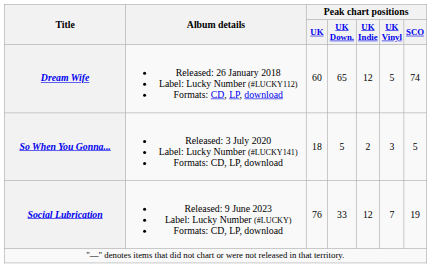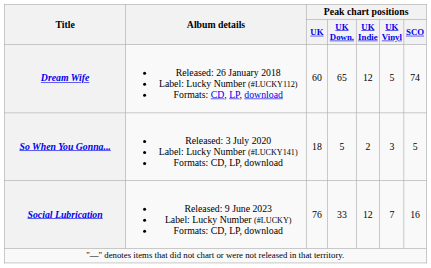 <table class="wikitable plainrowheaders" style="text-align:center;">
 <tr>
 <th scope="col" rowspan="2" style="width:12em;">Title</th>
 <th scope="col" rowspan="2" style="width:18em;">Album details</th>
 <th scope="col" colspan="5">Peak chart positions</th>
 </tr>
 <tr>
 <th style="width:2em;font-size:90%;"><a href='#'>UK</a><br></th>
 <th style="width:2em;font-size:90%;"><a href='#'>UK<br>Down.</a><br></th>
 <th style="width:2em;font-size:90%;"><a href='#'>UK<br>Indie</a><br></th>
 <th style="width:2em;font-size:90%;"><a href='#'>UK<br>Vinyl</a><br></th>
 <th style="width:2em;font-size:90%;"><a href='#'>SCO</a><br></th>
 </tr>
 <tr>
 <th scope="row"><em><a href='#'>Dream Wife</a></em></th>
 <td><br><ul><li>Released: 26 January 2018</li><li>Label: Lucky Number <small>(#LUCKY112)</small></li><li>Formats: <a href='#'>CD</a>, <a href='#'>LP</a>, <a href='#'>download</a></li></ul></td>
 <td>60</td>
 <td>65</td>
 <td>12</td>
 <td>5</td>
 <td>74</td>
 </tr>
 <tr>
 <th scope="row"><em><a href='#'>So When You Gonna...</a></em></th>
 <td><br><ul><li>Released: 3 July 2020</li><li>Label: Lucky Number <small>(#LUCKY141)</small></li><li>Formats: CD, LP, download</li></ul></td>
 <td>18</td>
 <td>5</td>
 <td>2</td>
 <td>3</td>
 <td>5</td>
 </tr>
 <tr>
 <th scope="row"><em><a href='#'>Social Lubrication</a></em></th>
 <td><br><ul><li>Released: 9 June 2023</li><li>Label: Lucky Number <small>(#LUCKY)</small></li><li>Formats: CD, LP, download</li></ul></td>
 <td>76</td>
 <td>33</td>
 <td>12</td>
 <td>7</td>
-<td>19</td>
+<td>16</td>
 </tr>
 <tr>
 <td colspan="15" style="font-size:90%">"—" denotes items that did not chart or were not released in that territory.</td>
 </tr>
 </table>
